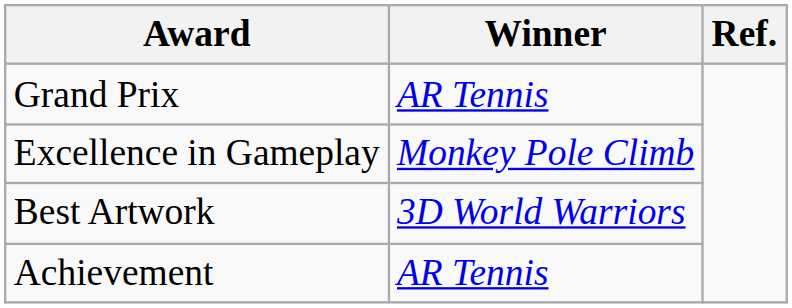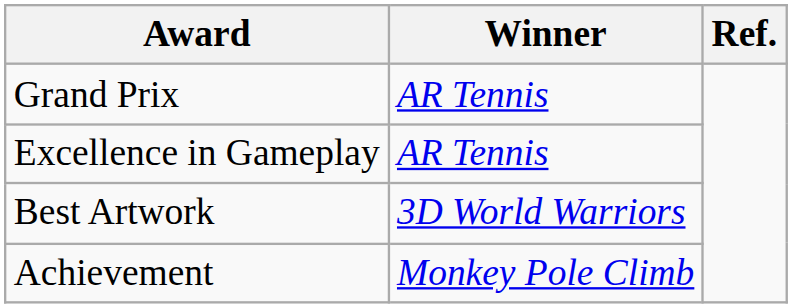 <table class="wikitable">
 <tr>
 <th>Award</th>
 <th>Winner</th>
 <th>Ref.</th>
 </tr>
 <tr>
 <td>Grand Prix</td>
 <td><em><a href='#'>AR Tennis</a></em></td>
 <td rowspan="4"></td>
 </tr>
 <tr>
 <td>Excellence in Gameplay</td>
-<td><em><a href='#'>Monkey Pole Climb</a></em></td>
+<td><em><a href='#'>AR Tennis</a></em></td>
 </tr>
 <tr>
 <td>Best Artwork</td>
 <td><em><a href='#'>3D World Warriors</a></em></td>
 </tr>
 <tr>
 <td>Achievement</td>
-<td><em><a href='#'>AR Tennis</a></em></td>
+<td><em><a href='#'>Monkey Pole Climb</a></em></td>
 </tr>
 </table>
